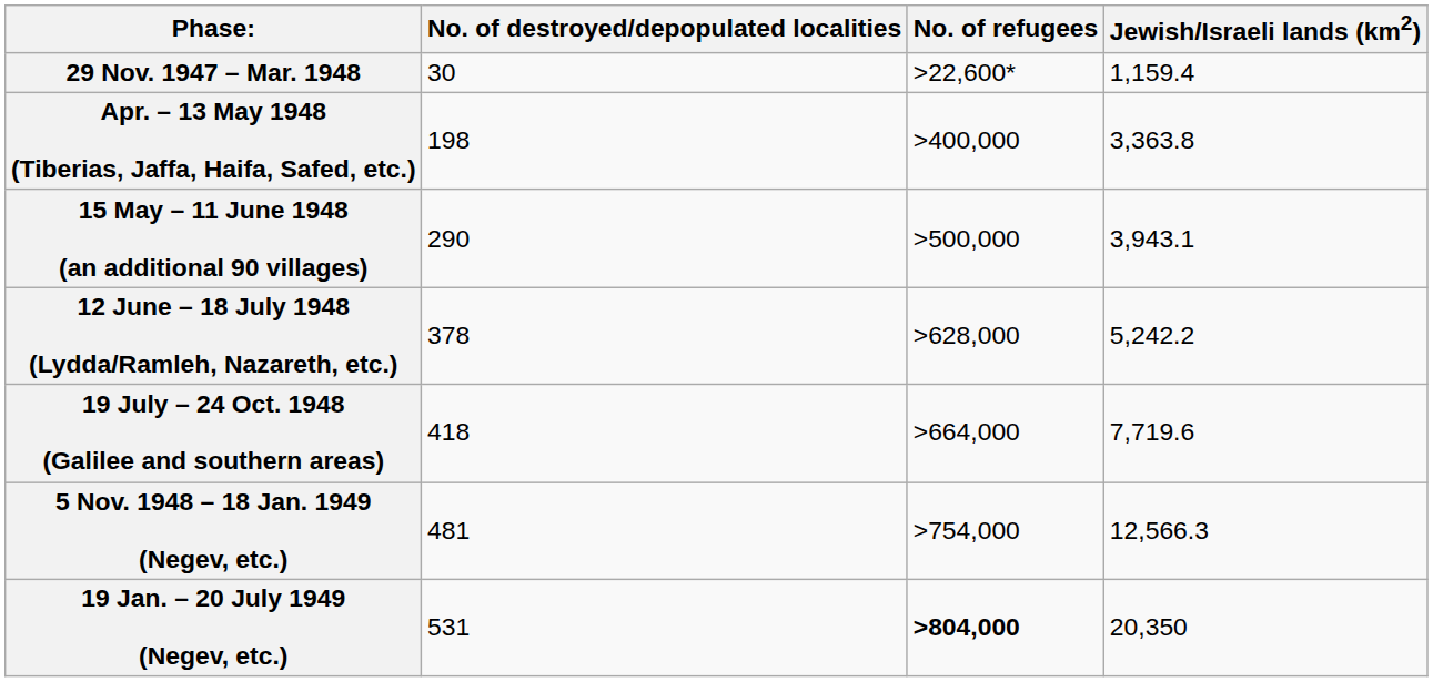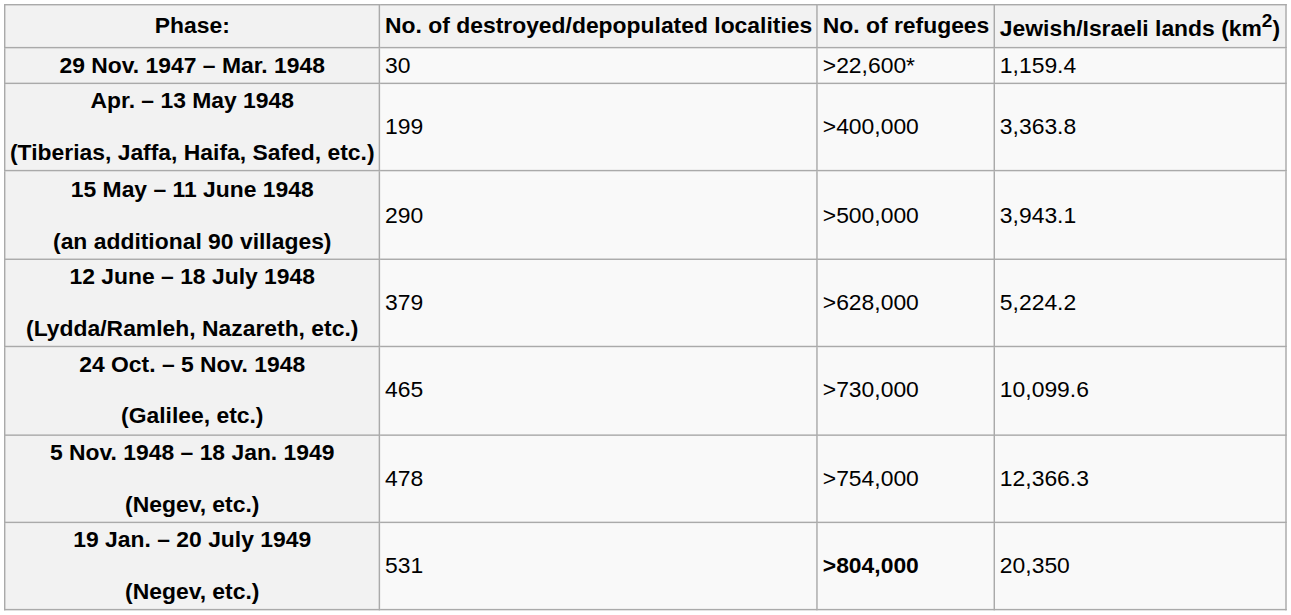 <table class="wikitable">
 <tr>
 <th>Phase:</th>
 <th>No. of destroyed/depopulated localities</th>
 <th>No. of refugees</th>
 <th>Jewish/Israeli lands (km<sup>2</sup>)</th>
 </tr>
 <tr>
 <th>29 Nov. 1947 – Mar. 1948</th>
 <td>30</td>
 <td>>22,600*</td>
 <td>1,159.4</td>
 </tr>
 <tr>
 <th>Apr. – 13 May 1948<br><br>(Tiberias, Jaffa, Haifa, Safed, etc.)</th>
-<td>198</td>
+<td>199</td>
 <td>>400,000</td>
 <td>3,363.8</td>
 </tr>
 <tr>
 <th>15 May – 11 June 1948<br><br>(an additional 90 villages)</th>
 <td>290</td>
 <td>>500,000</td>
 <td>3,943.1</td>
 </tr>
 <tr>
 <th>12 June – 18 July 1948<br><br>(Lydda/Ramleh, Nazareth, etc.)</th>
-<td>378</td>
+<td>379</td>
 <td>>628,000</td>
-<td>5,242.2</td>
+<td>5,224.2</td>
 </tr>
 <tr>
-<th>19 July – 24 Oct. 1948<br><br>(Galilee and southern areas)</th>
-<td>418</td>
-<td>>664,000</td>
-<td>7,719.6</td>
+<th>24 Oct. – 5 Nov. 1948<br><br>(Galilee, etc.)</th>
+<td>465</td>
+<td>>730,000</td>
+<td>10,099.6</td>
 </tr>
 <tr>
 <th>5 Nov. 1948 – 18 Jan. 1949<br><br>(Negev, etc.)</th>
-<td>481</td>
+<td>478</td>
 <td>>754,000</td>
-<td>12,566.3</td>
+<td>12,366.3</td>
 </tr>
 <tr>
 <th>19 Jan. – 20 July 1949<br><br>(Negev, etc.)</th>
 <td>531</td>
 <td><strong>>804,000</strong></td>
 <td>20,350</td>
 </tr>
 </table>
